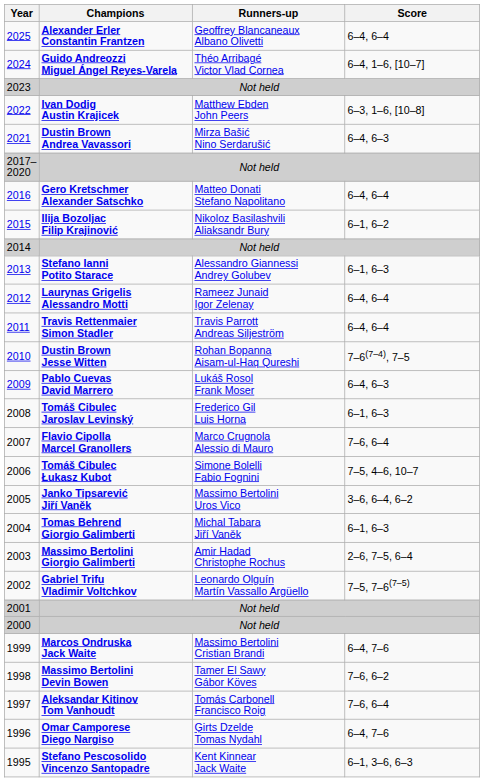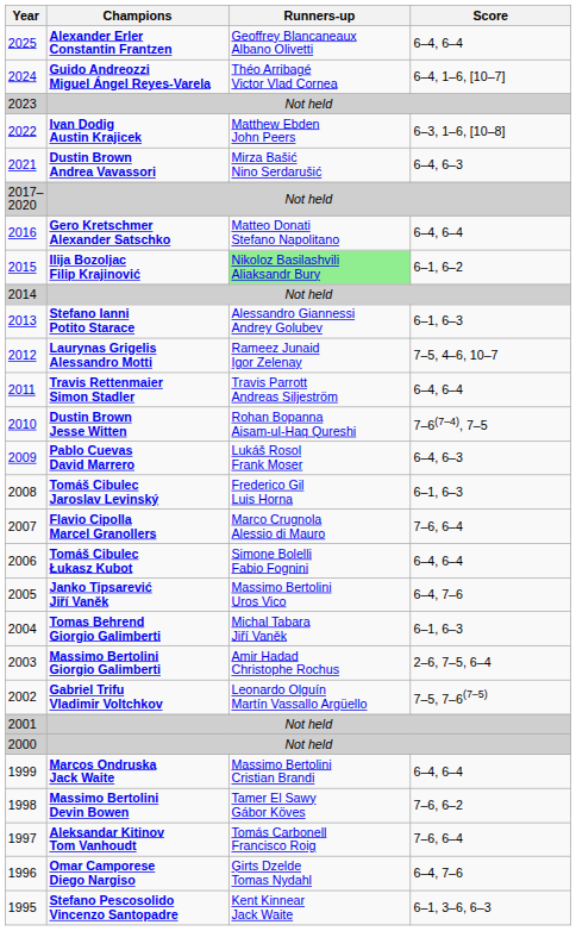 <table class="wikitable nowrap" style="font-size:90%">
 <tr>
 <th>Year</th>
 <th width="200">Champions</th>
 <th width="200">Runners-up</th>
 <th width="175">Score</th>
 </tr>
 <tr>
 <td><a href='#'>2025</a></td>
 <td> <strong><a href='#'>Alexander Erler</a></strong><br> <strong><a href='#'>Constantin Frantzen</a></strong></td>
 <td> <a href='#'>Geoffrey Blancaneaux</a><br> <a href='#'>Albano Olivetti</a></td>
 <td>6–4, 6–4</td>
 </tr>
 <tr>
 <td><a href='#'>2024</a></td>
 <td> <strong><a href='#'>Guido Andreozzi</a></strong><br> <strong><a href='#'>Miguel Ángel Reyes-Varela</a></strong></td>
 <td> <a href='#'>Théo Arribagé</a><br> <a href='#'>Victor Vlad Cornea</a></td>
 <td>6–4, 1–6, [10–7]</td>
 </tr>
 <tr>
 <td style="background:#cfcfcf">2023</td>
 <td colspan=3 align=center style="background:#cfcfcf"><em>Not held</em></td>
 </tr>
 <tr>
 <td><a href='#'>2022</a></td>
 <td> <strong><a href='#'>Ivan Dodig</a></strong><br> <strong><a href='#'>Austin Krajicek</a></strong></td>
 <td> <a href='#'>Matthew Ebden</a><br> <a href='#'>John Peers</a></td>
 <td>6–3, 1–6, [10–8]</td>
 </tr>
 <tr>
 <td><a href='#'>2021</a></td>
 <td> <strong><a href='#'>Dustin Brown</a></strong><br> <strong><a href='#'>Andrea Vavassori</a></strong></td>
 <td> <a href='#'>Mirza Bašić</a><br> <a href='#'>Nino Serdarušić</a></td>
 <td>6–4, 6–3</td>
 </tr>
 <tr>
 <td style="background:#cfcfcf">2017–<br>2020</td>
 <td colspan=3 align=center style="background:#cfcfcf"><em>Not held</em></td>
 </tr>
 <tr>
 <td><a href='#'>2016</a></td>
 <td> <strong><a href='#'>Gero Kretschmer</a></strong><br> <strong><a href='#'>Alexander Satschko</a></strong></td>
 <td> <a href='#'>Matteo Donati</a><br> <a href='#'>Stefano Napolitano</a></td>
 <td>6–4, 6–4</td>
 </tr>
 <tr>
 <td><a href='#'>2015</a></td>
 <td> <strong><a href='#'>Ilija Bozoljac</a></strong><br> <strong><a href='#'>Filip Krajinović</a></strong></td>
-<td> <a href='#'>Nikoloz Basilashvili</a><br> <a href='#'>Aliaksandr Bury</a></td>
+<td style="background: lightgreen;"> <a href='#'>Nikoloz Basilashvili</a><br> <a href='#'>Aliaksandr Bury</a></td>
 <td>6–1, 6–2</td>
 </tr>
 <tr>
 <td style="background:#cfcfcf">2014</td>
 <td colspan=3 align=center style="background:#cfcfcf"><em>Not held</em></td>
 </tr>
 <tr>
 <td><a href='#'>2013</a></td>
 <td> <strong><a href='#'>Stefano Ianni</a></strong><br> <strong><a href='#'>Potito Starace</a></strong></td>
 <td> <a href='#'>Alessandro Giannessi</a><br> <a href='#'>Andrey Golubev</a></td>
 <td>6–1, 6–3</td>
 </tr>
 <tr>
 <td><a href='#'>2012</a></td>
 <td> <strong><a href='#'>Laurynas Grigelis</a></strong><br> <strong><a href='#'>Alessandro Motti</a></strong></td>
 <td> <a href='#'>Rameez Junaid</a><br> <a href='#'>Igor Zelenay</a></td>
-<td>6–4, 6–4</td>
+<td>7–5, 4–6, 10–7</td>
 </tr>
 <tr>
 <td><a href='#'>2011</a></td>
 <td> <strong><a href='#'>Travis Rettenmaier</a></strong><br> <strong><a href='#'>Simon Stadler</a></strong></td>
 <td> <a href='#'>Travis Parrott</a><br> <a href='#'>Andreas Siljeström</a></td>
 <td>6–4, 6–4</td>
 </tr>
 <tr>
 <td><a href='#'>2010</a></td>
 <td> <strong><a href='#'>Dustin Brown</a></strong><br> <strong><a href='#'>Jesse Witten</a></strong></td>
 <td> <a href='#'>Rohan Bopanna</a><br> <a href='#'>Aisam-ul-Haq Qureshi</a></td>
 <td>7–6<sup>(7–4)</sup>, 7–5</td>
 </tr>
 <tr>
 <td><a href='#'>2009</a></td>
 <td> <strong><a href='#'>Pablo Cuevas</a></strong><br> <strong><a href='#'>David Marrero</a></strong></td>
 <td> <a href='#'>Lukáš Rosol</a><br> <a href='#'>Frank Moser</a></td>
 <td>6–4, 6–3</td>
 </tr>
 <tr>
 <td>2008</td>
 <td> <strong><a href='#'>Tomáš Cibulec</a></strong> <br>  <strong><a href='#'>Jaroslav Levinský</a></strong></td>
 <td> <a href='#'>Frederico Gil</a> <br>  <a href='#'>Luis Horna</a></td>
 <td>6–1, 6–3</td>
 </tr>
 <tr>
 <td>2007</td>
 <td> <strong><a href='#'>Flavio Cipolla</a></strong> <br>  <strong><a href='#'>Marcel Granollers</a></strong></td>
 <td> <a href='#'>Marco Crugnola</a> <br>  <a href='#'>Alessio di Mauro</a></td>
 <td>7–6, 6–4</td>
 </tr>
 <tr>
 <td>2006</td>
 <td> <strong><a href='#'>Tomáš Cibulec</a></strong> <br>  <strong><a href='#'>Łukasz Kubot</a></strong></td>
 <td> <a href='#'>Simone Bolelli</a> <br>  <a href='#'>Fabio Fognini</a></td>
-<td>7–5, 4–6, 10–7</td>
+<td>6–4, 6–4</td>
 </tr>
 <tr>
 <td>2005</td>
 <td> <strong><a href='#'>Janko Tipsarević</a></strong> <br>  <strong><a href='#'>Jiří Vaněk</a></strong></td>
 <td> <a href='#'>Massimo Bertolini</a> <br>  <a href='#'>Uros Vico</a></td>
-<td>3–6, 6–4, 6–2</td>
+<td>6–4, 7–6</td>
 </tr>
 <tr>
 <td>2004</td>
 <td> <strong><a href='#'>Tomas Behrend</a></strong> <br>  <strong><a href='#'>Giorgio Galimberti</a></strong></td>
 <td> <a href='#'>Michal Tabara</a> <br>  <a href='#'>Jiří Vaněk</a></td>
 <td>6–1, 6–3</td>
 </tr>
 <tr>
 <td>2003</td>
 <td> <strong><a href='#'>Massimo Bertolini</a></strong> <br>  <strong><a href='#'>Giorgio Galimberti</a></strong></td>
 <td> <a href='#'>Amir Hadad</a> <br>  <a href='#'>Christophe Rochus</a></td>
 <td>2–6, 7–5, 6–4</td>
 </tr>
 <tr>
 <td>2002</td>
 <td> <strong><a href='#'>Gabriel Trifu</a></strong> <br>  <strong><a href='#'>Vladimir Voltchkov</a></strong></td>
 <td> <a href='#'>Leonardo Olguín</a> <br>  <a href='#'>Martín Vassallo Argüello</a></td>
 <td>7–5, 7–6<sup>(7–5)</sup></td>
 </tr>
 <tr>
 <td style="background:#cfcfcf">2001</td>
 <td colspan=3 align=center style="background:#cfcfcf"><em>Not held</em></td>
 </tr>
 <tr>
 <td style="background:#cfcfcf">2000</td>
 <td colspan=3 align=center style="background:#cfcfcf"><em>Not held</em></td>
 </tr>
 <tr>
 <td>1999</td>
 <td> <strong><a href='#'>Marcos Ondruska</a></strong> <br>  <strong><a href='#'>Jack Waite</a></strong></td>
 <td> <a href='#'>Massimo Bertolini</a> <br>  <a href='#'>Cristian Brandi</a></td>
-<td>6–4, 7–6</td>
+<td>6–4, 6–4</td>
 </tr>
 <tr>
 <td>1998</td>
 <td> <strong><a href='#'>Massimo Bertolini</a></strong> <br>  <strong><a href='#'>Devin Bowen</a></strong></td>
 <td> <a href='#'>Tamer El Sawy</a> <br>  <a href='#'>Gábor Köves</a></td>
 <td>7–6, 6–2</td>
 </tr>
 <tr>
 <td>1997</td>
 <td> <strong><a href='#'>Aleksandar Kitinov</a></strong> <br>  <strong><a href='#'>Tom Vanhoudt</a></strong></td>
 <td> <a href='#'>Tomás Carbonell</a> <br>  <a href='#'>Francisco Roig</a></td>
 <td>7–6, 6–4</td>
 </tr>
 <tr>
 <td>1996</td>
 <td> <strong><a href='#'>Omar Camporese</a></strong> <br>  <strong><a href='#'>Diego Nargiso</a></strong></td>
 <td> <a href='#'>Ģirts Dzelde</a> <br>  <a href='#'>Tomas Nydahl</a></td>
 <td>6–4, 7–6</td>
 </tr>
 <tr>
 <td>1995</td>
 <td> <strong><a href='#'>Stefano Pescosolido</a></strong> <br>  <strong><a href='#'>Vincenzo Santopadre</a></strong></td>
 <td> <a href='#'>Kent Kinnear</a> <br>  <a href='#'>Jack Waite</a></td>
 <td>6–1, 3–6, 6–3</td>
 </tr>
 </table>
